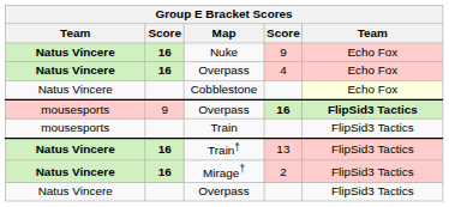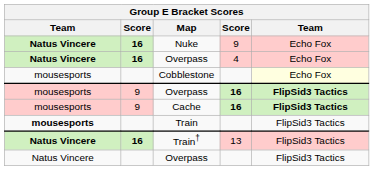 <table class="wikitable" style="text-align: center;">
 <tr>
 <th colspan=5>Group E Bracket Scores</th>
 </tr>
 <tr>
 <th width="181px">Team</th>
 <th width="20px">Score</th>
 <th width="100px">Map</th>
 <th width="20px">Score</th>
 <th width="181px">Team</th>
 </tr>
 <tr>
 <td style="background: #D0F0C0;"><strong>Natus Vincere</strong></td>
 <td style="background: #D0F0C0;"><strong>16</strong></td>
 <td>Nuke</td>
 <td style="background: #FFCCCC;">9</td>
 <td style="background: #FFCCCC;">Echo Fox</td>
 </tr>
 <tr>
 <td style="background: #D0F0C0;"><strong>Natus Vincere</strong></td>
 <td style="background: #D0F0C0;"><strong>16</strong></td>
 <td>Overpass</td>
 <td style="background: #FFCCCC;">4</td>
 <td style="background: #FFCCCC;">Echo Fox</td>
 </tr>
 <tr style="text-align:center;border-width:0 0 2px 0; border-style:solid;border-color:black;">
-<td>Natus Vincere</td>
+<td>mousesports</td>
 <td></td>
 <td>Cobblestone</td>
 <td></td>
 <td style="background: lightyellow;">Echo Fox</td>
 </tr>
 <tr>
 <td style="background: #FFCCCC;">mousesports</td>
 <td style="background: #FFCCCC;">9</td>
 <td>Overpass</td>
 <td style="background: #D0F0C0;"><strong>16</strong></td>
 <td style="background: #D0F0C0;"><strong>FlipSid3 Tactics</strong></td>
 </tr>
+<tr>
+<td style="background: #FFCCCC;">mousesports</td>
+<td style="background: #FFCCCC;">9</td>
+<td>Cache</td>
+<td style="background: #D0F0C0;"><strong>16</strong></td>
+<td style="background: #D0F0C0;"><strong>FlipSid3 Tactics</strong></td>
+</tr>
 <tr style="text-align:center;border-width:0 0 2px 0; border-style:solid;border-color:black;">
-<td>mousesports</td>
+<td><strong>mousesports</strong></td>
 <td></td>
 <td>Train</td>
 <td></td>
 <td>FlipSid3 Tactics</td>
 </tr>
 <tr>
 <td style="background: #D0F0C0;"><strong>Natus Vincere</strong></td>
 <td style="background: #D0F0C0;"><strong>16</strong></td>
 <td>Train<sup>†</sup></td>
 <td style="background: #FFCCCC;">13</td>
 <td style="background: #FFCCCC;">FlipSid3 Tactics</td>
 </tr>
 <tr>
-<td style="background: #D0F0C0;"><strong>Natus Vincere</strong></td>
-<td style="background: #D0F0C0;"><strong>16</strong></td>
-<td>Mirage<sup>†</sup></td>
-<td style="background: #FFCCCC;">2</td>
-<td style="background: #FFCCCC;">FlipSid3 Tactics</td>
-</tr>
-<tr>
 <td>Natus Vincere</td>
 <td></td>
 <td>Overpass</td>
 <td></td>
 <td>FlipSid3 Tactics</td>
 </tr>
 </table>
